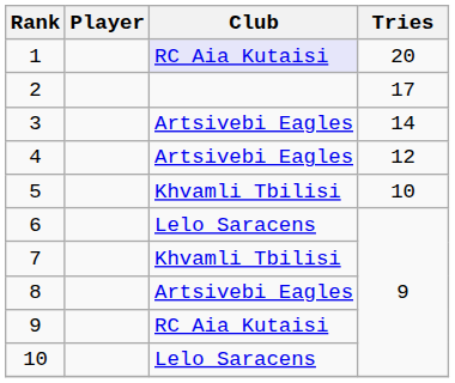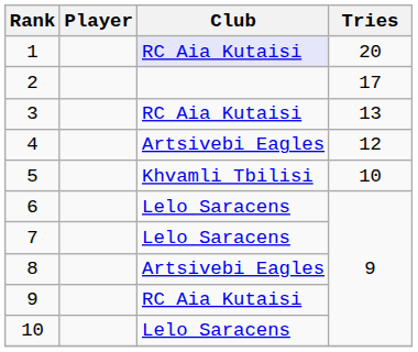 <table class="wikitable" style="text-align:center">
 <tr>
 <th>Rank</th>
 <th>Player</th>
 <th>Club</th>
 <th style="width:50px;">Tries</th>
 </tr>
 <tr>
 <td>1</td>
 <td align=left></td>
 <td align=left style="background: lavender;"><a href='#'>RC Aia Kutaisi</a></td>
 <td>20</td>
 </tr>
 <tr>
 <td>2</td>
 <td align=left></td>
 <td align=left></td>
 <td>17</td>
 </tr>
 <tr>
 <td>3</td>
 <td align=left></td>
-<td align=left><a href='#'>Artsivebi Eagles</a></td>
-<td>14</td>
+<td align=left><a href='#'>RC Aia Kutaisi</a></td>
+<td>13</td>
 </tr>
 <tr>
 <td>4</td>
 <td align=left></td>
 <td align=left><a href='#'>Artsivebi Eagles</a></td>
 <td>12</td>
 </tr>
 <tr>
 <td>5</td>
 <td align=left></td>
 <td align=left><a href='#'>Khvamli Tbilisi</a></td>
 <td>10</td>
 </tr>
 <tr>
 <td>6</td>
 <td align=left></td>
 <td align=left><a href='#'>Lelo Saracens</a></td>
 <td rowspan=5>9</td>
 </tr>
 <tr>
 <td>7</td>
 <td align=left></td>
-<td align=left><a href='#'>Khvamli Tbilisi</a></td>
+<td align=left><a href='#'>Lelo Saracens</a></td>
 </tr>
 <tr>
 <td>8</td>
 <td align=left></td>
 <td align=left><a href='#'>Artsivebi Eagles</a></td>
 </tr>
 <tr>
 <td>9</td>
 <td align=left></td>
 <td align=left><a href='#'>RC Aia Kutaisi</a></td>
 </tr>
 <tr>
 <td>10</td>
 <td align=left></td>
 <td align=left><a href='#'>Lelo Saracens</a></td>
 </tr>
 <tr>
 </tr>
 </table>
